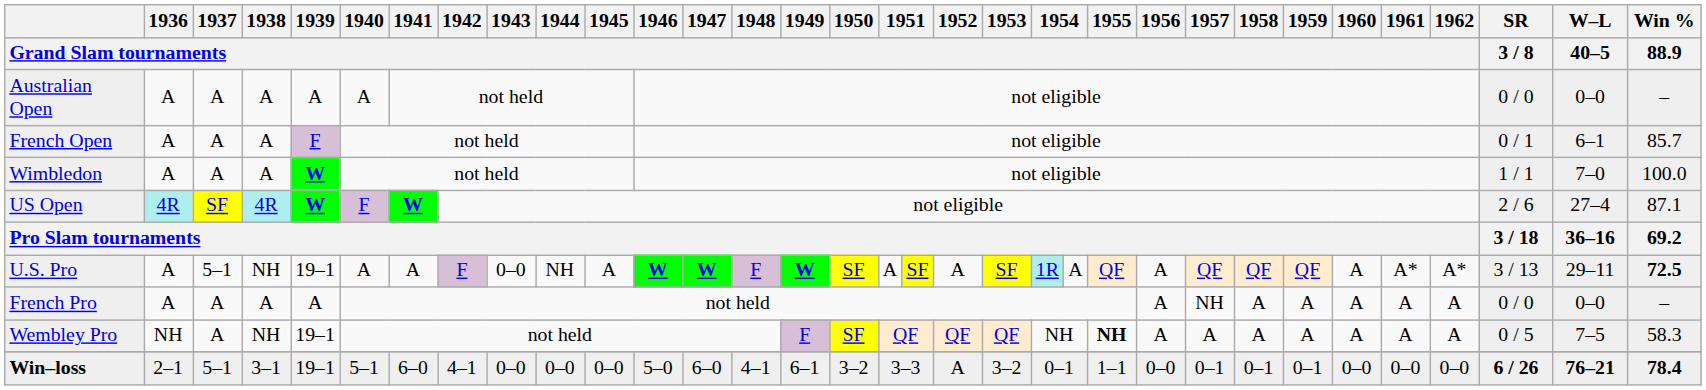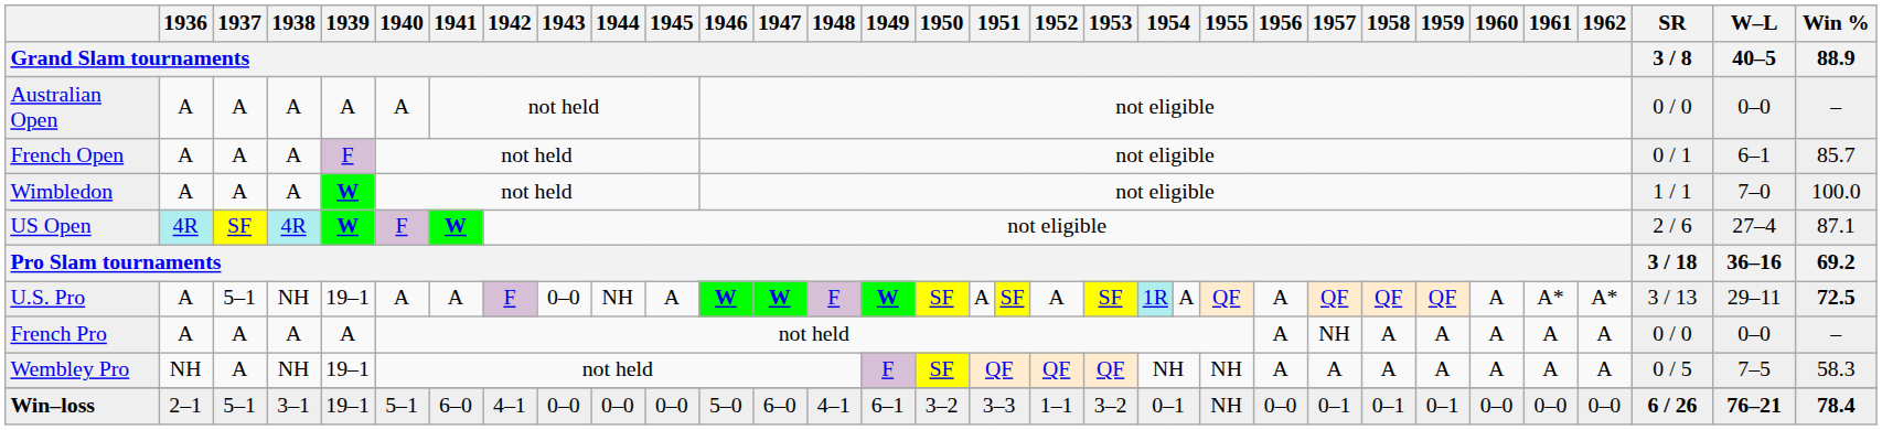 <table class="wikitable nowrap" style=font-size:86%;text-align:center>
 <tr style="background:#efefef;">
 <th style="width:90px;"></th>
 <th>1936</th>
 <th>1937</th>
 <th>1938</th>
 <th>1939</th>
 <th>1940</th>
 <th>1941</th>
 <th>1942</th>
 <th>1943</th>
 <th>1944</th>
 <th>1945</th>
 <th>1946</th>
 <th>1947</th>
 <th>1948</th>
 <th>1949</th>
 <th>1950</th>
 <th colspan=2>1951</th>
 <th>1952</th>
 <th>1953</th>
 <th colspan=2>1954</th>
 <th>1955</th>
 <th>1956</th>
 <th>1957</th>
 <th>1958</th>
 <th>1959</th>
 <th>1960</th>
 <th>1961</th>
 <th>1962</th>
 <th style="width:45px;">SR</th>
 <th style="width:45px;">W–L</th>
 <th style="width:45px;">Win %</th>
 </tr>
 <tr>
 <th style="text-align:left;" colspan=30><a href='#'>Grand Slam tournaments</a></th>
 <th>3 / 8</th>
 <th>40–5</th>
 <th>88.9</th>
 </tr>
 <tr>
 <td style="text-align:left;" bgcolor=efefef><a href='#'>Australian Open</a></td>
 <td>A</td>
 <td>A</td>
 <td>A</td>
 <td>A</td>
 <td>A</td>
 <td colspan=5>not held</td>
 <td colspan=19>not eligible</td>
 <td bgcolor=efefef>0 / 0</td>
 <td bgcolor=efefef>0–0</td>
 <td bgcolor=efefef>–</td>
 </tr>
 <tr>
 <td style="text-align:left;" bgcolor=efefef><a href='#'>French Open</a></td>
 <td>A</td>
 <td>A</td>
 <td>A</td>
 <td bgcolor=thistle><a href='#'>F</a></td>
 <td colspan=6>not held</td>
 <td colspan=19>not eligible</td>
 <td bgcolor=efefef>0 / 1</td>
 <td bgcolor=efefef>6–1</td>
 <td bgcolor=efefef>85.7</td>
 </tr>
 <tr>
 <td style="text-align:left;" bgcolor=efefef><a href='#'>Wimbledon</a></td>
 <td>A</td>
 <td>A</td>
 <td>A</td>
 <td bgcolor=lime><strong><a href='#'>W</a></strong></td>
 <td colspan=6>not held</td>
 <td colspan=19>not eligible</td>
 <td bgcolor=efefef>1 / 1</td>
 <td bgcolor=efefef>7–0</td>
 <td bgcolor=efefef>100.0</td>
 </tr>
 <tr>
 <td style="text-align:left;" bgcolor=efefef><a href='#'>US Open</a></td>
 <td bgcolor=afeeee><a href='#'>4R</a></td>
 <td bgcolor=yellow><a href='#'>SF</a></td>
 <td bgcolor=afeeee><a href='#'>4R</a></td>
 <td bgcolor=lime><strong><a href='#'>W</a></strong></td>
 <td bgcolor=thistle><a href='#'>F</a></td>
 <td bgcolor=lime><strong><a href='#'>W</a></strong></td>
 <td colspan=23>not eligible</td>
 <td bgcolor=efefef>2 / 6</td>
 <td bgcolor=efefef>27–4</td>
 <td bgcolor=efefef>87.1</td>
 </tr>
 <tr>
 <th style="text-align:left;" colspan=30><a href='#'>Pro Slam tournaments</a></th>
 <th>3 / 18</th>
 <th>36–16</th>
 <th>69.2</th>
 </tr>
 <tr>
 <td style="text-align:left;" bgcolor=efefef><a href='#'>U.S. Pro</a></td>
 <td>A</td>
 <td>5–1</td>
 <td>NH</td>
 <td>19–1</td>
 <td>A</td>
 <td>A</td>
 <td bgcolor=thistle><a href='#'>F</a></td>
 <td>0–0</td>
 <td>NH</td>
 <td>A</td>
 <td bgcolor=lime><strong><a href='#'>W</a></strong></td>
 <td bgcolor=lime><strong><a href='#'>W</a></strong></td>
 <td bgcolor=thistle><a href='#'>F</a></td>
 <td bgcolor=lime><strong><a href='#'>W</a></strong></td>
 <td bgcolor=yellow><a href='#'>SF</a></td>
 <td>A</td>
 <td bgcolor=yellow><a href='#'>SF</a></td>
 <td>A</td>
 <td bgcolor=yellow><a href='#'>SF</a></td>
 <td bgcolor=afeeee><a href='#'>1R</a></td>
 <td>A</td>
 <td bgcolor=ffebcd><a href='#'>QF</a></td>
 <td>A</td>
 <td bgcolor=ffebcd><a href='#'>QF</a></td>
 <td bgcolor=ffebcd><a href='#'>QF</a></td>
 <td bgcolor=ffebcd><a href='#'>QF</a></td>
 <td>A</td>
 <td>A*</td>
 <td>A*</td>
 <td bgcolor=efefef>3 / 13</td>
 <td bgcolor=efefef>29–11</td>
 <td bgcolor=efefef><strong>72.5</strong></td>
 </tr>
 <tr>
 <td style="text-align:left;" bgcolor=efefef><a href='#'>French Pro</a></td>
 <td>A</td>
 <td>A</td>
 <td>A</td>
 <td>A</td>
 <td colspan=18>not held</td>
 <td>A</td>
 <td>NH</td>
 <td>A</td>
 <td>A</td>
 <td>A</td>
 <td>A</td>
 <td>A</td>
 <td bgcolor=efefef>0 / 0</td>
 <td bgcolor=efefef>0–0</td>
 <td bgcolor=efefef>–</td>
 </tr>
 <tr>
 <td style="text-align:left;" bgcolor=efefef><a href='#'>Wembley Pro</a></td>
 <td>NH</td>
 <td>A</td>
 <td>NH</td>
 <td>19–1</td>
 <td colspan=9>not held</td>
 <td bgcolor=thistle><a href='#'>F</a></td>
 <td bgcolor=yellow><a href='#'>SF</a></td>
 <td bgcolor=ffebcd colspan=2><a href='#'>QF</a></td>
 <td bgcolor=ffebcd><a href='#'>QF</a></td>
 <td bgcolor=ffebcd><a href='#'>QF</a></td>
 <td colspan=2>NH</td>
-<td><strong>NH</strong></td>
+<td>NH</td>
 <td>A</td>
 <td>A</td>
 <td>A</td>
 <td>A</td>
 <td>A</td>
 <td>A</td>
 <td>A</td>
 <td bgcolor=efefef>0 / 5</td>
 <td bgcolor=efefef>7–5</td>
 <td bgcolor=efefef>58.3</td>
 </tr>
 <tr>
 </tr>
 <tr style="background:#efefef;">
 <td style="text-align:left;" bgcolor=efefef><strong>Win–loss</strong></td>
 <td>2–1</td>
 <td>5–1</td>
 <td>3–1</td>
 <td>19–1</td>
 <td>5–1</td>
 <td>6–0</td>
 <td>4–1</td>
 <td>0–0</td>
 <td>0–0</td>
 <td>0–0</td>
 <td>5–0</td>
 <td>6–0</td>
 <td>4–1</td>
 <td>6–1</td>
 <td>3–2</td>
 <td colspan=2>3–3</td>
-<td>A</td>
+<td>1–1</td>
 <td>3–2</td>
 <td colspan=2>0–1</td>
-<td>1–1</td>
+<td>NH</td>
 <td>0–0</td>
 <td>0–1</td>
 <td>0–1</td>
 <td>0–1</td>
 <td>0–0</td>
 <td>0–0</td>
 <td>0–0</td>
 <td bgcolor=efefef><strong>6 / 26</strong></td>
 <td bgcolor=efefef><strong>76–21</strong></td>
 <td bgcolor=efefef><strong>78.4</strong></td>
 </tr>
 </table>
